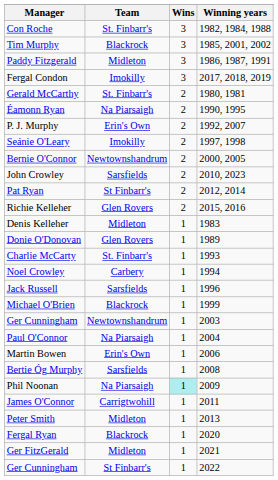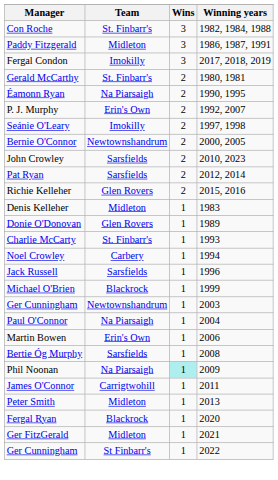 <table class="wikitable">
 <tr>
 </tr>
 <tr>
 <th>Manager</th>
 <th>Team</th>
 <th>Wins</th>
 <th>Winning years</th>
 </tr>
 <tr>
 <td><a href='#'>Con Roche</a></td>
 <td style="text-align:center"><a href='#'>St. Finbarr's</a></td>
 <td style="text-align:center;">3</td>
 <td>1982, 1984, 1988</td>
-</tr>
-<tr>
-<td><a href='#'>Tim Murphy</a></td>
-<td style="text-align:center"><a href='#'>Blackrock</a></td>
-<td style="text-align:center;">3</td>
-<td>1985, 2001, 2002</td>
 </tr>
 <tr>
 <td><a href='#'>Paddy Fitzgerald</a></td>
 <td style="text-align:center"><a href='#'>Midleton</a></td>
 <td style="text-align:center;">3</td>
 <td>1986, 1987, 1991</td>
 </tr>
 <tr>
 <td>Fergal Condon</td>
 <td style="text-align:center"><a href='#'>Imokilly</a></td>
 <td style="text-align:center;">3</td>
 <td>2017, 2018, 2019</td>
 </tr>
 <tr>
 <td><a href='#'>Gerald McCarthy</a></td>
 <td style="text-align:center"><a href='#'>St. Finbarr's</a></td>
 <td style="text-align:center;">2</td>
 <td>1980, 1981</td>
 </tr>
 <tr>
 <td><a href='#'>Éamonn Ryan</a></td>
 <td style="text-align:center"><a href='#'>Na Piarsaigh</a></td>
 <td style="text-align:center;">2</td>
 <td>1990, 1995</td>
 </tr>
 <tr>
 <td>P. J. Murphy</td>
 <td style="text-align:center"><a href='#'>Erin's Own</a></td>
 <td style="text-align:center;">2</td>
 <td>1992, 2007</td>
 </tr>
 <tr>
 <td><a href='#'>Seánie O'Leary</a></td>
 <td style="text-align:center"><a href='#'>Imokilly</a></td>
 <td style="text-align:center;">2</td>
 <td>1997, 1998</td>
 </tr>
 <tr>
 <td><a href='#'>Bernie O'Connor</a></td>
 <td style="text-align:center"><a href='#'>Newtownshandrum</a></td>
 <td style="text-align:center;">2</td>
 <td>2000, 2005</td>
 </tr>
 <tr>
 <td>John Crowley</td>
 <td style="text-align:center"><a href='#'>Sarsfields</a></td>
 <td style="text-align:center;">2</td>
 <td>2010, 2023</td>
 </tr>
 <tr>
 <td><a href='#'>Pat Ryan</a></td>
-<td style="text-align:center"><a href='#'>St Finbarr's</a></td>
+<td style="text-align:center"><a href='#'>Sarsfields</a></td>
 <td style="text-align:center;">2</td>
 <td>2012, 2014</td>
 </tr>
 <tr>
 <td>Richie Kelleher</td>
 <td style="text-align:center"><a href='#'>Glen Rovers</a></td>
 <td style="text-align:center;">2</td>
 <td>2015, 2016</td>
 </tr>
 <tr>
 <td>Denis Kelleher</td>
 <td style="text-align:center"><a href='#'>Midleton</a></td>
 <td style="text-align:center;">1</td>
 <td>1983</td>
 </tr>
 <tr>
 <td><a href='#'>Donie O'Donovan</a></td>
 <td style="text-align:center"><a href='#'>Glen Rovers</a></td>
 <td style="text-align:center;">1</td>
 <td>1989</td>
 </tr>
 <tr>
 <td><a href='#'>Charlie McCarty</a></td>
 <td style="text-align:center"><a href='#'>St. Finbarr's</a></td>
 <td style="text-align:center;">1</td>
 <td>1993</td>
 </tr>
 <tr>
 <td><a href='#'>Noel Crowley</a></td>
 <td style="text-align:center"><a href='#'>Carbery</a></td>
 <td style="text-align:center;">1</td>
 <td>1994</td>
 </tr>
 <tr>
 <td><a href='#'>Jack Russell</a></td>
 <td style="text-align:center"><a href='#'>Sarsfields</a></td>
 <td style="text-align:center;">1</td>
 <td>1996</td>
 </tr>
 <tr>
 <td><a href='#'>Michael O'Brien</a></td>
 <td style="text-align:center"><a href='#'>Blackrock</a></td>
 <td style="text-align:center;">1</td>
 <td>1999</td>
 </tr>
 <tr>
 <td><a href='#'>Ger Cunningham</a></td>
 <td style="text-align:center"><a href='#'>Newtownshandrum</a></td>
 <td style="text-align:center;">1</td>
 <td>2003</td>
 </tr>
 <tr>
 <td><a href='#'>Paul O'Connor</a></td>
 <td style="text-align:center"><a href='#'>Na Piarsaigh</a></td>
 <td style="text-align:center;">1</td>
 <td>2004</td>
 </tr>
 <tr>
 <td>Martin Bowen</td>
 <td style="text-align:center"><a href='#'>Erin's Own</a></td>
 <td style="text-align:center;">1</td>
 <td>2006</td>
 </tr>
 <tr>
 <td><a href='#'>Bertie Óg Murphy</a></td>
 <td style="text-align:center"><a href='#'>Sarsfields</a></td>
 <td style="text-align:center;">1</td>
 <td>2008</td>
 </tr>
 <tr>
 <td>Phil Noonan</td>
 <td style="text-align:center"><a href='#'>Na Piarsaigh</a></td>
 <td style="background: paleturquoise; text-align:center;">1</td>
 <td>2009</td>
 </tr>
 <tr>
 <td><a href='#'>James O'Connor</a></td>
 <td style="text-align:center"><a href='#'>Carrigtwohill</a></td>
 <td style="text-align:center;">1</td>
 <td>2011</td>
 </tr>
 <tr>
 <td><a href='#'>Peter Smith</a></td>
 <td style="text-align:center"><a href='#'>Midleton</a></td>
 <td style="text-align:center;">1</td>
 <td>2013</td>
 </tr>
 <tr>
 <td><a href='#'>Fergal Ryan</a></td>
 <td style="text-align:center"><a href='#'>Blackrock</a></td>
 <td style="text-align:center;">1</td>
 <td>2020</td>
 </tr>
 <tr>
 <td><a href='#'>Ger FitzGerald</a></td>
 <td style="text-align:center"><a href='#'>Midleton</a></td>
 <td style="text-align:center;">1</td>
 <td>2021</td>
 </tr>
 <tr>
 <td><a href='#'>Ger Cunningham</a></td>
 <td style="text-align:center"><a href='#'>St Finbarr's</a></td>
 <td style="text-align:center;">1</td>
 <td>2022</td>
 </tr>
 </table>
